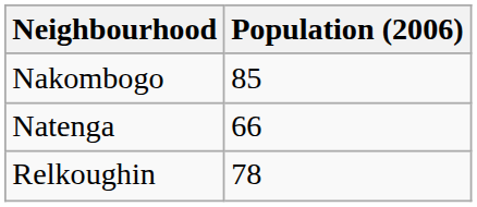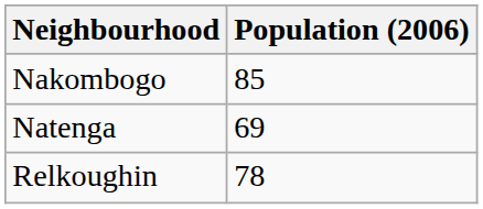 <table class="wikitable">
 <tr>
 <th>Neighbourhood</th>
 <th>Population (2006)</th>
 </tr>
 <tr>
 <td>Nakombogo</td>
 <td>85</td>
 </tr>
 <tr>
 <td>Natenga</td>
-<td>66</td>
+<td>69</td>
 </tr>
 <tr>
 <td>Relkoughin</td>
 <td>78</td>
 </tr>
 </table>
